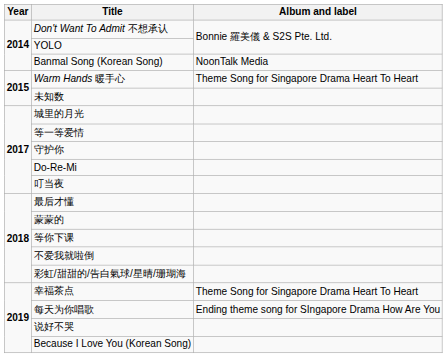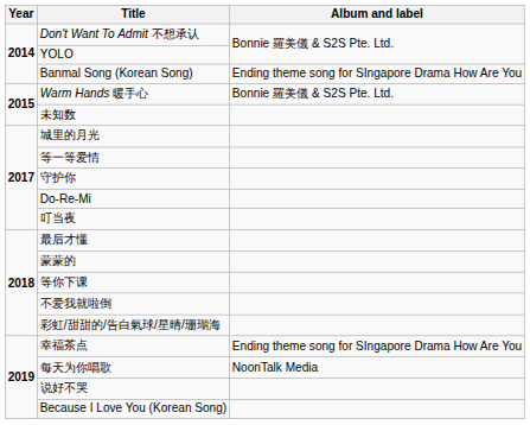 <table class="wikitable sortable">
 <tr>
 <th>Year</th>
 <th>Title</th>
 <th>Album and label</th>
 </tr>
 <tr>
 <td rowspan="3"><strong>2014</strong></td>
 <td><em>Don't Want To Admit</em> 不想承认</td>
 <td rowspan="2">Bonnie 羅美儀 & S2S Pte. Ltd.</td>
 </tr>
 <tr>
 <td>YOLO</td>
 </tr>
 <tr>
 <td>Banmal Song (Korean Song)</td>
-<td>NoonTalk Media</td>
+<td>Ending theme song for SIngapore Drama How Are You</td>
 </tr>
 <tr>
 <td rowspan="2"><strong>2015</strong></td>
 <td><em>Warm Hands</em> 暖手心</td>
-<td>Theme Song for Singapore Drama Heart To Heart</td>
+<td>Bonnie 羅美儀 & S2S Pte. Ltd.</td>
 </tr>
 <tr>
 <td>未知数</td>
 <td></td>
 </tr>
 <tr>
 <td rowspan="5"><strong>2017</strong></td>
 <td>城里的月光</td>
 <td></td>
 </tr>
 <tr>
 <td>等一等爱情</td>
 <td></td>
 </tr>
 <tr>
 <td>守护你</td>
 <td></td>
 </tr>
 <tr>
 <td>Do-Re-Mi</td>
 <td></td>
 </tr>
 <tr>
 <td>叮当夜</td>
 <td></td>
 </tr>
 <tr>
 <td rowspan="5"><strong>2018</strong></td>
 <td>最后才懂</td>
 <td></td>
 </tr>
 <tr>
 <td>蒙蒙的</td>
 <td></td>
 </tr>
 <tr>
 <td>等你下课</td>
 <td></td>
 </tr>
 <tr>
 <td>不爱我就啦倒</td>
 <td></td>
 </tr>
 <tr>
 <td>彩虹/甜甜的/告白氣球/星晴/珊瑚海</td>
 <td></td>
 </tr>
 <tr>
 <td rowspan="4"><strong>2019</strong></td>
 <td>幸福茶点</td>
-<td>Theme Song for Singapore Drama Heart To Heart</td>
+<td>Ending theme song for SIngapore Drama How Are You</td>
 </tr>
 <tr>
 <td>每天为你唱歌</td>
-<td>Ending theme song for SIngapore Drama How Are You</td>
+<td>NoonTalk Media</td>
 </tr>
 <tr>
 <td>说好不哭</td>
 <td></td>
 </tr>
 <tr>
 <td>Because I Love You (Korean Song)</td>
 <td></td>
 </tr>
 </table>
